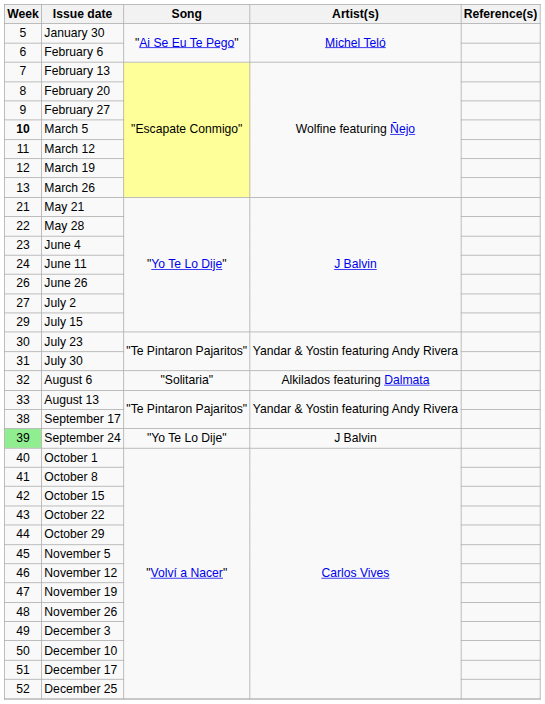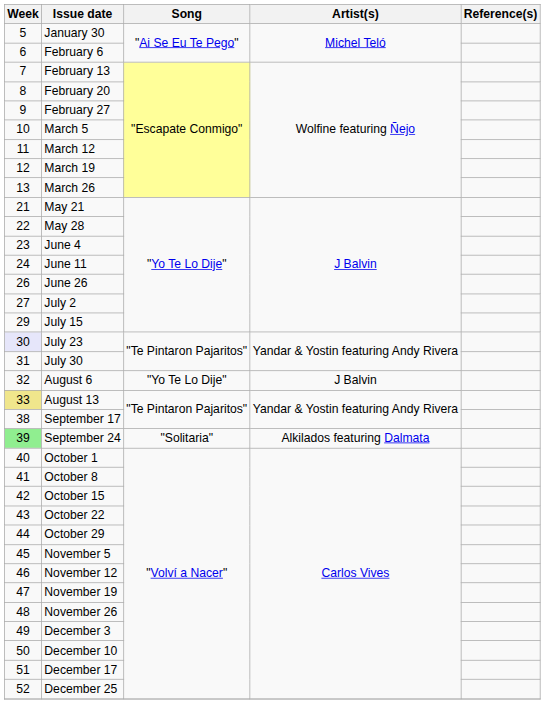 <table class="wikitable">
 <tr>
 <th style="text-align: center;">Week</th>
 <th style="text-align: center;">Issue date</th>
 <th style="text-align: center;">Song</th>
 <th style="text-align: center;">Artist(s)</th>
 <th style="text-align: center;">Reference(s)</th>
 </tr>
 <tr>
 <td style="text-align:center;">5</td>
 <td>January 30</td>
 <td style="text-align: center;" rowspan="2">"<a href='#'>Ai Se Eu Te Pego</a>"</td>
 <td style="text-align: center;" rowspan="2"><a href='#'>Michel Teló</a></td>
 <td style="text-align: center;"></td>
 </tr>
 <tr>
 <td style="text-align:center;">6</td>
 <td>February 6</td>
 <td style="text-align: center;"></td>
 </tr>
 <tr>
 <td style="text-align:center;">7</td>
 <td>February 13</td>
 <td bgcolor=#FFFF99 style="text-align: center;" rowspan="7">"Escapate Conmigo"</td>
 <td style="text-align: center;" rowspan="7">Wolfine featuring <a href='#'>Ñejo</a></td>
 <td style="text-align: center;"></td>
 </tr>
 <tr>
 <td style="text-align:center;">8</td>
 <td>February 20</td>
 <td style="text-align: center;"></td>
 </tr>
 <tr>
 <td style="text-align:center;">9</td>
 <td>February 27</td>
 <td style="text-align: center;"></td>
 </tr>
 <tr>
-<td style="text-align:center;"><strong>10</strong></td>
+<td style="text-align:center;">10</td>
 <td>March 5</td>
 <td style="text-align: center;"></td>
 </tr>
 <tr>
 <td style="text-align:center;">11</td>
 <td>March 12</td>
 <td style="text-align: center;"></td>
 </tr>
 <tr>
 <td style="text-align:center;">12</td>
 <td>March 19</td>
 <td style="text-align: center;"></td>
 </tr>
 <tr>
 <td style="text-align:center;">13</td>
 <td>March 26</td>
 <td style="text-align: center;"></td>
 </tr>
 <tr>
 <td style="text-align:center;">21</td>
 <td>May 21</td>
 <td style="text-align: center;" rowspan="7">"<a href='#'>Yo Te Lo Dije</a>"</td>
 <td style="text-align: center;" rowspan="7"><a href='#'>J Balvin</a></td>
 <td style="text-align: center;"></td>
 </tr>
 <tr>
 <td style="text-align:center;">22</td>
 <td>May 28</td>
 <td style="text-align: center;"></td>
 </tr>
 <tr>
 <td style="text-align:center;">23</td>
 <td>June 4</td>
 <td style="text-align: center;"></td>
 </tr>
 <tr>
 <td style="text-align:center;">24</td>
 <td>June 11</td>
 <td style="text-align: center;"></td>
 </tr>
 <tr>
 <td style="text-align:center;">26</td>
 <td>June 26</td>
 <td style="text-align: center;"></td>
 </tr>
 <tr>
 <td style="text-align:center;">27</td>
 <td>July 2</td>
 <td style="text-align: center;"></td>
 </tr>
 <tr>
 <td style="text-align:center;">29</td>
 <td>July 15</td>
 <td style="text-align: center;"></td>
 </tr>
 <tr>
-<td style="text-align:center;">30</td>
+<td style="background: lavender; text-align:center;">30</td>
 <td>July 23</td>
 <td style="text-align: center;" rowspan="2">"Te Pintaron Pajaritos"</td>
 <td style="text-align: center;" rowspan="2">Yandar & Yostin featuring Andy Rivera</td>
 <td style="text-align: center;"></td>
 </tr>
 <tr>
 <td style="text-align:center;">31</td>
 <td>July 30</td>
 <td style="text-align: center;"></td>
 </tr>
 <tr>
 <td style="text-align:center;">32</td>
 <td>August 6</td>
-<td style="text-align: center;" rowspan="1">"Solitaria"</td>
-<td style="text-align: center;" rowspan="1">Alkilados featuring <a href='#'>Dalmata</a></td>
+<td style="text-align: center;" rowspan="1">"Yo Te Lo Dije"</td>
+<td style="text-align: center;" rowspan="1">J Balvin</td>
 <td style="text-align: center;"></td>
 </tr>
 <tr>
-<td style="text-align:center;">33</td>
+<td style="background: khaki; text-align:center;">33</td>
 <td>August 13</td>
 <td style="text-align: center;" rowspan="2">"Te Pintaron Pajaritos"</td>
 <td style="text-align: center;" rowspan="2">Yandar & Yostin featuring Andy Rivera</td>
 <td style="text-align: center;"></td>
 </tr>
 <tr>
 <td style="text-align:center;">38</td>
 <td>September 17</td>
 <td style="text-align: center;"></td>
 </tr>
 <tr>
 <td style="background: lightgreen; text-align:center;">39</td>
 <td>September 24</td>
-<td style="text-align: center;" rowspan="1">"Yo Te Lo Dije"</td>
-<td style="text-align: center;" rowspan="1">J Balvin</td>
+<td style="text-align: center;" rowspan="1">"Solitaria"</td>
+<td style="text-align: center;" rowspan="1">Alkilados featuring <a href='#'>Dalmata</a></td>
 <td style="text-align: center;"></td>
 </tr>
 <tr>
 <td style="text-align:center;">40</td>
 <td>October 1</td>
 <td style="text-align: center;" rowspan="13">"<a href='#'>Volví a Nacer</a>"</td>
 <td style="text-align: center;" rowspan="13"><a href='#'>Carlos Vives</a></td>
 <td style="text-align: center;"></td>
 </tr>
 <tr>
 <td style="text-align:center;">41</td>
 <td>October 8</td>
 <td style="text-align: center;"></td>
 </tr>
 <tr>
 <td style="text-align:center;">42</td>
 <td>October 15</td>
 <td style="text-align: center;"></td>
 </tr>
 <tr>
 <td style="text-align:center;">43</td>
 <td>October 22</td>
 <td style="text-align: center;"></td>
 </tr>
 <tr>
 <td style="text-align:center;">44</td>
 <td>October 29</td>
 <td style="text-align: center;"></td>
 </tr>
 <tr>
 <td style="text-align:center;">45</td>
 <td>November 5</td>
 <td style="text-align: center;"></td>
 </tr>
 <tr>
 <td style="text-align:center;">46</td>
 <td>November 12</td>
 <td style="text-align: center;"></td>
 </tr>
 <tr>
 <td style="text-align:center;">47</td>
 <td>November 19</td>
 <td style="text-align: center;"></td>
 </tr>
 <tr>
 <td style="text-align:center;">48</td>
 <td>November 26</td>
 <td style="text-align: center;"></td>
 </tr>
 <tr>
 <td style="text-align:center;">49</td>
 <td>December 3</td>
 <td style="text-align: center;"></td>
 </tr>
 <tr>
 <td style="text-align:center;">50</td>
 <td>December 10</td>
 <td style="text-align: center;"></td>
 </tr>
 <tr>
 <td style="text-align:center;">51</td>
 <td>December 17</td>
 <td style="text-align: center;"></td>
 </tr>
 <tr>
 <td style="text-align:center;">52</td>
 <td>December 25</td>
 <td style="text-align: center;"></td>
 </tr>
 <tr>
 </tr>
 </table>
